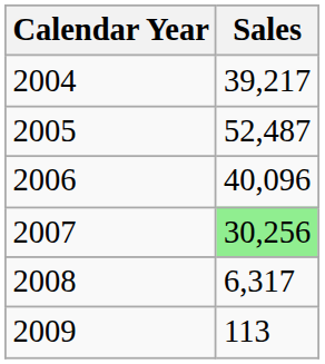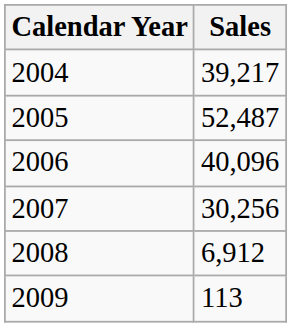 <table class="wikitable">
 <tr>
 <th>Calendar Year</th>
 <th>Sales</th>
 </tr>
 <tr>
 <td>2004</td>
 <td>39,217</td>
 </tr>
 <tr>
 <td>2005</td>
 <td>52,487</td>
 </tr>
 <tr>
 <td>2006</td>
 <td>40,096</td>
 </tr>
 <tr>
 <td>2007</td>
-<td style="background: lightgreen;">30,256</td>
+<td>30,256</td>
 </tr>
 <tr>
 <td>2008</td>
-<td>6,317</td>
+<td>6,912</td>
 </tr>
 <tr>
 <td>2009</td>
 <td>113</td>
 </tr>
 </table>
